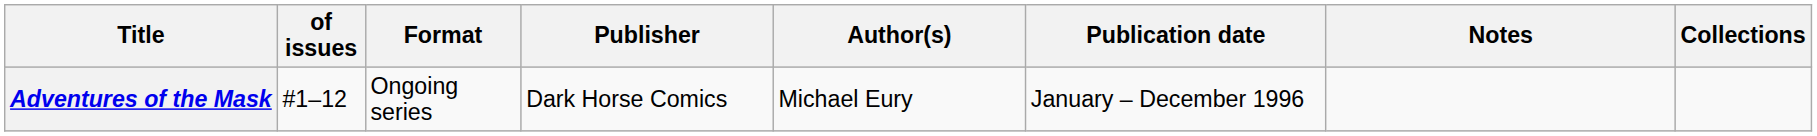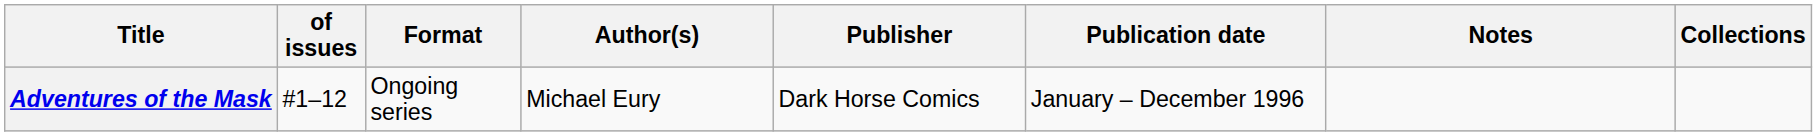 <table class="wikitable">
 <tr>
 <th>Title</th>
 <th style="width:40pt"> of issues</th>
 <th style="width:75pt">Format</th>
+<th style="width:125pt">Author(s)</th>
 <th style="width:125pt">Publisher</th>
-<th style="width:125pt">Author(s)</th>
 <th style="width:150pt">Publication date</th>
 <th style="width:175pt">Notes</th>
 <th>Collections</th>
 </tr>
 <tr>
 <th><em><a href='#'>Adventures of the Mask</a></em></th>
 <td>#1–12</td>
 <td>Ongoing series</td>
+<td>Michael Eury</td>
 <td>Dark Horse Comics</td>
-<td>Michael Eury</td>
 <td>January – December 1996</td>
 <td></td>
 <td></td>
 </tr>
 </table>
